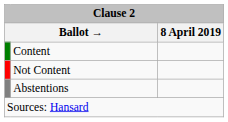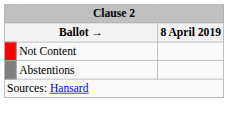 <table class="wikitable" style="text-align:center; font-size:98%;">
 <tr>
 <td colspan="3" align="center" bgcolor="#C0C0C0"><strong>Clause 2</strong></td>
 </tr>
 <tr>
 <th colspan="2" style="width:200px;">Ballot →</th>
 <th>8 April 2019</th>
-</tr>
-<tr>
-<th style="width:1px; background:green;"></th>
-<td style="text-align:left;">Content</td>
-<td></td>
 </tr>
 <tr>
 <th style="background:red;"></th>
 <td style="text-align:left;">Not Content</td>
 <td></td>
 </tr>
 <tr>
 <th style="background:gray;"></th>
 <td style="text-align:left;">Abstentions</td>
 <td></td>
 </tr>
 <tr>
 <td colspan="3" style="text-align:left;">Sources: <a href='#'>Hansard</a></td>
 </tr>
 </table>
